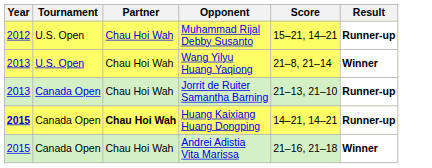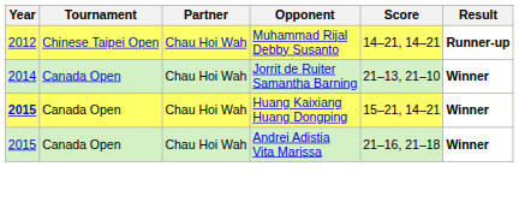 <table class="sortable wikitable" style="font-size: 90%;">
 <tr>
 <th>Year</th>
 <th>Tournament</th>
 <th>Partner</th>
 <th>Opponent</th>
 <th>Score</th>
 <th>Result</th>
 </tr>
 <tr style="background:#FFFF67">
 <td align="center"><a href='#'>2012</a></td>
-<td align="left">U.S. Open</td>
+<td align="left"><a href='#'>Chinese Taipei Open</a></td>
 <td align="left"> <a href='#'>Chau Hoi Wah</a></td>
 <td align="left"> <a href='#'>Muhammad Rijal</a><br> <a href='#'>Debby Susanto</a></td>
-<td align="left">15–21, 14–21</td>
+<td align="left">14–21, 14–21</td>
 <td style="text-align:left; background:white"> <strong>Runner-up</strong></td>
 </tr>
-<tr style="background:#FFFF67">
-<td align="center"><a href='#'>2013</a></td>
-<td align="left"><a href='#'>U.S. Open</a></td>
-<td align="left"> Chau Hoi Wah</td>
-<td align="left"> <a href='#'>Wang Yilyu</a><br> <a href='#'>Huang Yaqiong</a></td>
-<td align="left">21–8, 21–14</td>
-<td style="text-align:left; background:white"> <strong>Winner</strong></td>
-</tr>
 <tr style="background:#D4F1C5">
-<td align="center"><a href='#'>2013</a></td>
+<td align="center"><a href='#'>2014</a></td>
 <td align="left"><a href='#'>Canada Open</a></td>
 <td align="left"> Chau Hoi Wah</td>
 <td align="left"> <a href='#'>Jorrit de Ruiter</a><br> <a href='#'>Samantha Barning</a></td>
 <td align="left">21–13, 21–10</td>
-<td style="text-align:left; background:white"> <strong>Runner-up</strong></td>
+<td style="text-align:left; background:white"> <strong>Winner</strong></td>
 </tr>
 <tr style="background:#FFFF67">
 <td align="center"><strong><a href='#'>2015</a></strong></td>
 <td align="left">Canada Open</td>
-<td align="left"><strong> Chau Hoi Wah</strong></td>
+<td align="left"> Chau Hoi Wah</td>
 <td align="left"> <a href='#'>Huang Kaixiang</a><br> <a href='#'>Huang Dongping</a></td>
-<td align="left">14–21, 14–21</td>
-<td style="text-align:left; background:white"> <strong>Runner-up</strong></td>
+<td align="left">15–21, 14–21</td>
+<td style="text-align:left; background:white"> <strong>Winner</strong></td>
 </tr>
 <tr style="background:#D4F1C5">
 <td align="center"><a href='#'>2015</a></td>
 <td align="left">Canada Open</td>
 <td align="left"> Chau Hoi Wah</td>
 <td align="left"> <a href='#'>Andrei Adistia</a><br> <a href='#'>Vita Marissa</a></td>
 <td align="left">21–16, 21–18</td>
 <td style="text-align:left; background:white"> <strong>Winner</strong></td>
 </tr>
 </table>
